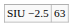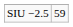 <table class="wikitable">
 <tr align="center">
 </tr>
 <tr align="center">
 <td>SIU −2.5</td>
-<td>63</td>
+<td>59</td>
 </tr>
 </table>
